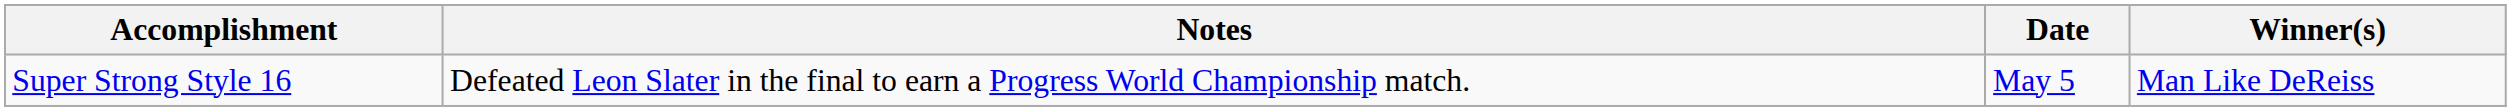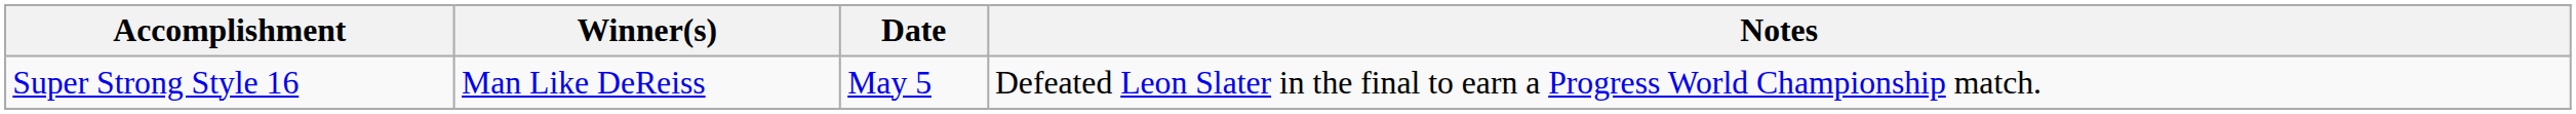 <table class="wikitable" style="width:100%;">
 <tr>
 <th>Accomplishment</th>
+<th>Winner(s)</th>
+<th>Date</th>
 <th>Notes</th>
-<th>Date</th>
-<th>Winner(s)</th>
 </tr>
 <tr>
 <td><a href='#'>Super Strong Style 16</a></td>
+<td><a href='#'>Man Like DeReiss</a></td>
+<td><a href='#'>May 5</a></td>
 <td>Defeated <a href='#'>Leon Slater</a> in the final to earn a <a href='#'>Progress World Championship</a> match.</td>
-<td><a href='#'>May 5</a></td>
-<td><a href='#'>Man Like DeReiss</a></td>
 </tr>
 </table>
